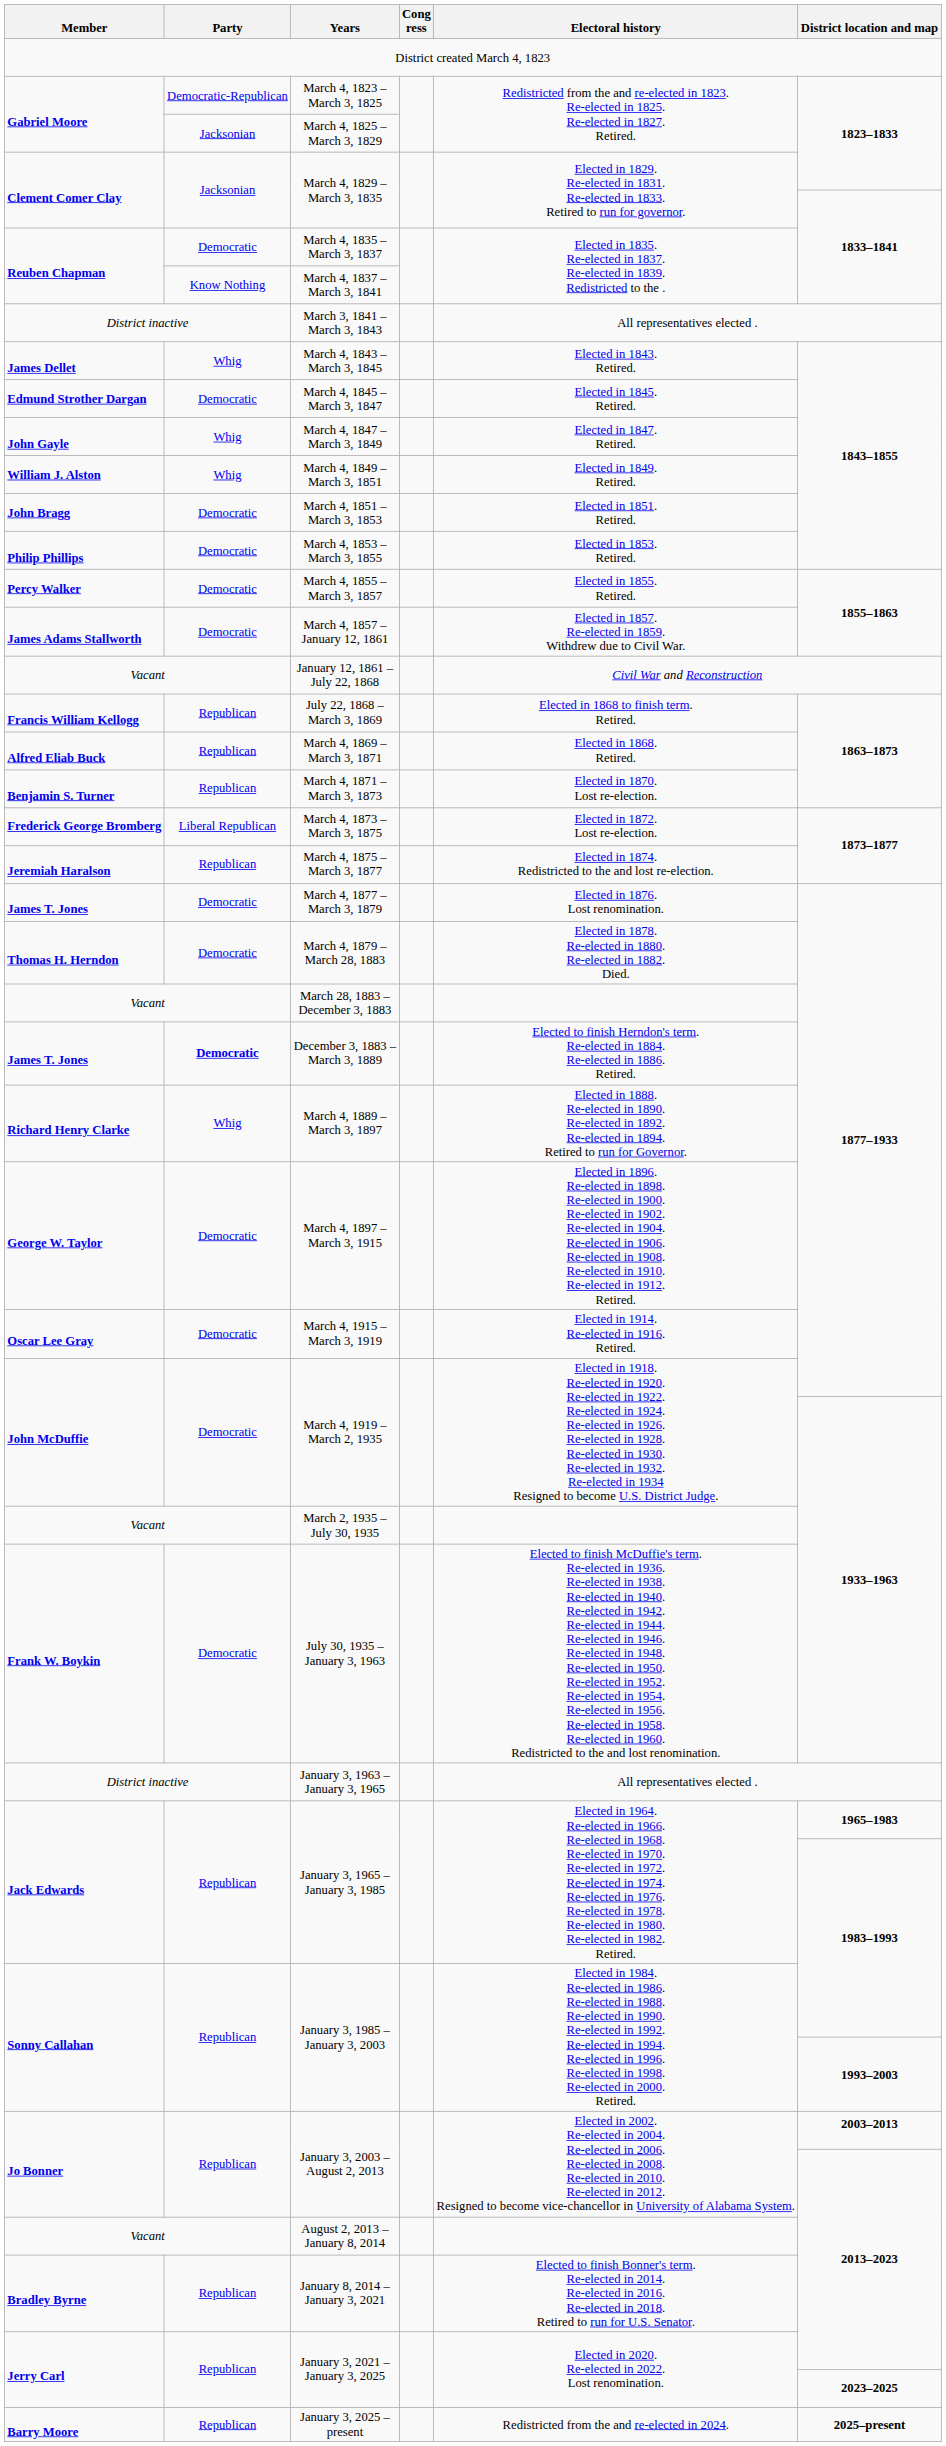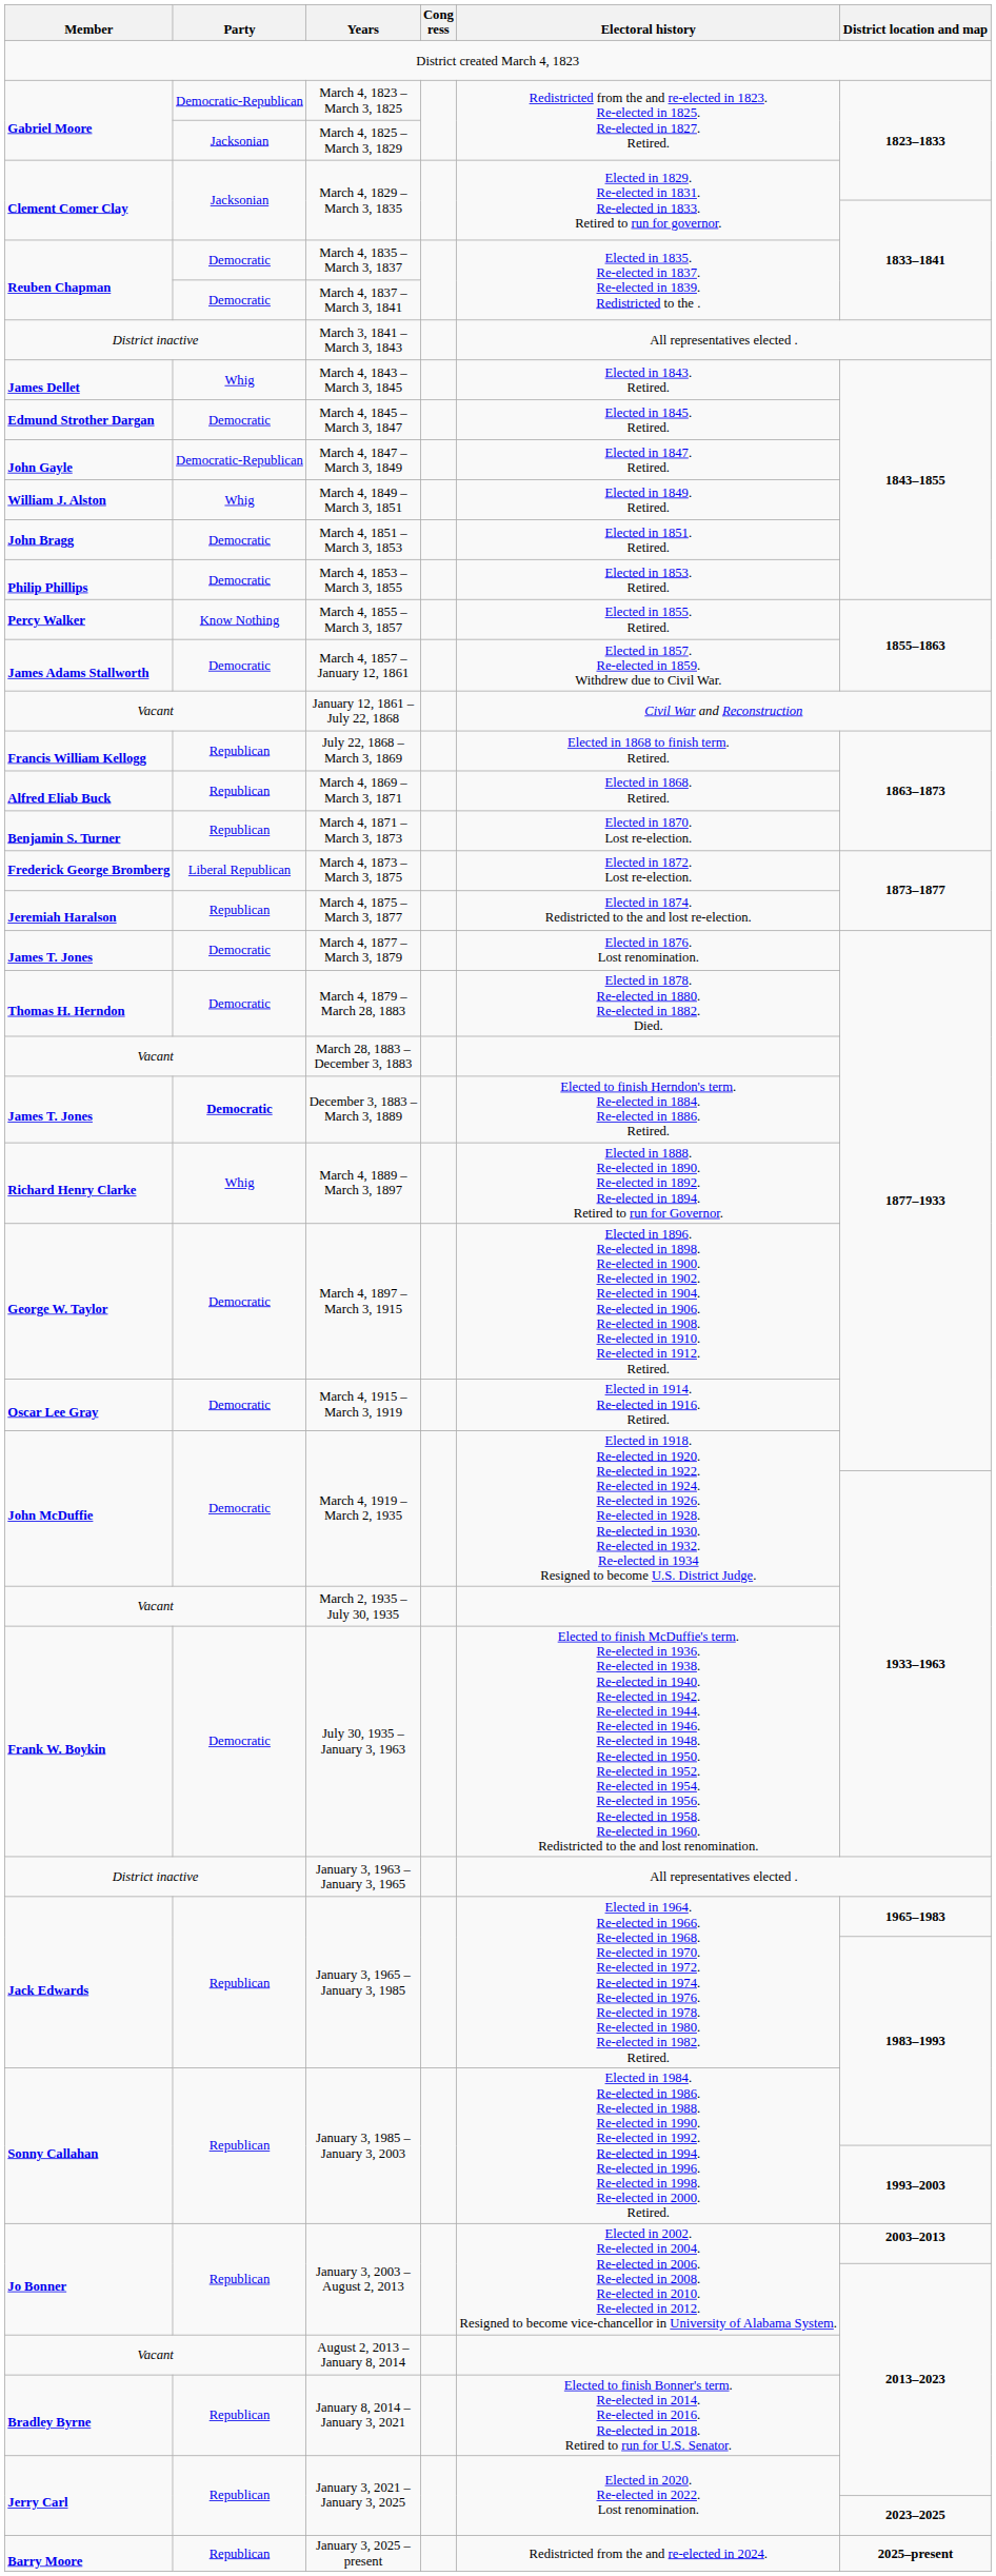 <table class=wikitable style=text-align:center>
 <tr valign=bottom>
 <th>Member</th>
 <th>Party</th>
 <th>Years</th>
 <th>Cong<br>ress</th>
 <th>Electoral history</th>
 <th>District location and map</th>
 </tr>
 <tr style="height:3em">
 <td colspan=6>District created March 4, 1823</td>
 </tr>
 <tr style="height:3em">
 <td align=left rowspan=2><br><strong><a href='#'>Gabriel Moore</a></strong><br></td>
 <td><a href='#'>Democratic-Republican</a></td>
 <td nowrap>March 4, 1823 –<br>March 3, 1825</td>
 <td rowspan=2></td>
 <td rowspan=2><a href='#'>Redistricted</a> from the  and <a href='#'>re-elected in 1823</a>.<br><a href='#'>Re-elected in 1825</a>.<br><a href='#'>Re-elected in 1827</a>.<br>Retired.</td>
 <td rowspan=3><strong>1823–1833</strong><br></td>
 </tr>
 <tr style="height:3em">
 <td><a href='#'>Jacksonian</a></td>
 <td nowrap>March 4, 1825 –<br>March 3, 1829</td>
 </tr>
 <tr style="height:3em">
 <td rowspan=2 align=left><br><strong><a href='#'>Clement Comer Clay</a></strong><br></td>
 <td rowspan=2 ><a href='#'>Jacksonian</a></td>
 <td nowrap rowspan=2>March 4, 1829 –<br>March 3, 1835</td>
 <td rowspan=2></td>
 <td rowspan=2><a href='#'>Elected in 1829</a>.<br><a href='#'>Re-elected in 1831</a>.<br><a href='#'>Re-elected in 1833</a>.<br>Retired to <a href='#'>run for governor</a>.</td>
 </tr>
 <tr style="height:3em">
 <td rowspan=3><strong>1833–1841</strong><br></td>
 </tr>
 <tr style="height:3em">
 <td rowspan=2 align=left><br><strong><a href='#'>Reuben Chapman</a></strong><br></td>
 <td><a href='#'>Democratic</a></td>
 <td nowrap>March 4, 1835 –<br>March 3, 1837</td>
 <td rowspan=2></td>
 <td rowspan=2><a href='#'>Elected in 1835</a>.<br><a href='#'>Re-elected in 1837</a>.<br><a href='#'>Re-elected in 1839</a>.<br><a href='#'>Redistricted</a> to the .</td>
 </tr>
 <tr style="height:3em">
-<td><a href='#'>Know Nothing</a></td>
+<td><a href='#'>Democratic</a></td>
 <td nowrap>March 4, 1837 –<br>March 3, 1841</td>
 </tr>
 <tr style="height:3em">
 <td colspan=2><em>District inactive</em></td>
 <td nowrap>March 3, 1841 –<br>March 3, 1843</td>
 <td></td>
 <td colspan=2>All representatives elected .</td>
 </tr>
 <tr style="height:3em">
 <td align=left><br><strong><a href='#'>James Dellet</a></strong><br></td>
 <td><a href='#'>Whig</a></td>
 <td nowrap>March 4, 1843 –<br>March 3, 1845</td>
 <td></td>
 <td><a href='#'>Elected in 1843</a>.<br>Retired.</td>
 <td rowspan=6><strong>1843–1855</strong><br></td>
 </tr>
 <tr style="height:3em">
 <td align=left><strong><a href='#'>Edmund Strother Dargan</a></strong><br></td>
 <td><a href='#'>Democratic</a></td>
 <td nowrap>March 4, 1845 –<br>March 3, 1847</td>
 <td></td>
 <td><a href='#'>Elected in 1845</a>.<br>Retired.</td>
 </tr>
 <tr style="height:3em">
 <td align=left><br><strong><a href='#'>John Gayle</a></strong><br></td>
-<td><a href='#'>Whig</a></td>
+<td><a href='#'>Democratic-Republican</a></td>
 <td nowrap>March 4, 1847 –<br>March 3, 1849</td>
 <td></td>
 <td><a href='#'>Elected in 1847</a>.<br>Retired.</td>
 </tr>
 <tr style="height:3em">
 <td align=left><strong><a href='#'>William J. Alston</a></strong><br></td>
 <td><a href='#'>Whig</a></td>
 <td nowrap>March 4, 1849 –<br>March 3, 1851</td>
 <td></td>
 <td><a href='#'>Elected in 1849</a>.<br>Retired.</td>
 </tr>
 <tr style="height:3em">
 <td align=left><strong><a href='#'>John Bragg</a></strong><br></td>
 <td><a href='#'>Democratic</a></td>
 <td nowrap>March 4, 1851 –<br>March 3, 1853</td>
 <td></td>
 <td><a href='#'>Elected in 1851</a>.<br>Retired.</td>
 </tr>
 <tr style="height:3em">
 <td align=left><br><strong><a href='#'>Philip Phillips</a></strong><br></td>
 <td><a href='#'>Democratic</a></td>
 <td nowrap>March 4, 1853 –<br>March 3, 1855</td>
 <td></td>
 <td><a href='#'>Elected in 1853</a>.<br>Retired.</td>
 </tr>
 <tr style="height:3em">
 <td align=left><strong><a href='#'>Percy Walker</a></strong><br></td>
-<td><a href='#'>Democratic</a></td>
+<td><a href='#'>Know Nothing</a></td>
 <td nowrap>March 4, 1855 –<br>March 3, 1857</td>
 <td></td>
 <td><a href='#'>Elected in 1855</a>.<br>Retired.</td>
 <td rowspan=2><strong>1855–1863</strong><br></td>
 </tr>
 <tr style="height:3em">
 <td align=left><br><strong><a href='#'>James Adams Stallworth</a></strong><br></td>
 <td><a href='#'>Democratic</a></td>
 <td nowrap>March 4, 1857 –<br>January 12, 1861</td>
 <td></td>
 <td><a href='#'>Elected in 1857</a>.<br><a href='#'>Re-elected in 1859</a>.<br>Withdrew due to Civil War.</td>
 </tr>
 <tr style="height:3em">
 <td colspan=2><em>Vacant</em></td>
 <td nowrap>January 12, 1861 –<br>July 22, 1868</td>
 <td></td>
 <td colspan=2><em><a href='#'>Civil War</a> and <a href='#'>Reconstruction</a></em></td>
 </tr>
 <tr style="height:3em">
 <td align=left><br><strong><a href='#'>Francis William Kellogg</a></strong><br></td>
 <td><a href='#'>Republican</a></td>
 <td nowrap>July 22, 1868 –<br>March 3, 1869</td>
 <td></td>
 <td><a href='#'>Elected in 1868 to finish term</a>.<br>Retired.</td>
 <td rowspan=3><strong>1863–1873</strong><br></td>
 </tr>
 <tr style="height:3em">
 <td align=left><br><strong><a href='#'>Alfred Eliab Buck</a></strong><br></td>
 <td><a href='#'>Republican</a></td>
 <td nowrap>March 4, 1869 –<br>March 3, 1871</td>
 <td></td>
 <td><a href='#'>Elected in 1868</a>.<br>Retired.</td>
 </tr>
 <tr style="height:3em">
 <td align=left><br><strong><a href='#'>Benjamin S. Turner</a></strong><br></td>
 <td><a href='#'>Republican</a></td>
 <td nowrap>March 4, 1871 –<br>March 3, 1873</td>
 <td></td>
 <td><a href='#'>Elected in 1870</a>.<br>Lost re-election.</td>
 </tr>
 <tr style="height:3em">
 <td align=left><strong><a href='#'>Frederick George Bromberg</a></strong><br></td>
 <td><a href='#'>Liberal Republican</a></td>
 <td nowrap>March 4, 1873 –<br>March 3, 1875</td>
 <td></td>
 <td><a href='#'>Elected in 1872</a>.<br>Lost re-election.</td>
 <td rowspan=2><strong>1873–1877</strong><br></td>
 </tr>
 <tr style="height:3em">
 <td align=left><br><strong><a href='#'>Jeremiah Haralson</a></strong><br></td>
 <td><a href='#'>Republican</a></td>
 <td nowrap>March 4, 1875 –<br>March 3, 1877</td>
 <td></td>
 <td><a href='#'>Elected in 1874</a>.<br>Redistricted to the  and lost re-election.</td>
 </tr>
 <tr style="height:3em">
 <td align=left><br><strong><a href='#'>James T. Jones</a></strong><br></td>
 <td><a href='#'>Democratic</a></td>
 <td nowrap>March 4, 1877 –<br>March 3, 1879</td>
 <td></td>
 <td><a href='#'>Elected in 1876</a>.<br>Lost renomination.</td>
 <td rowspan=8><strong>1877–1933</strong><br></td>
 </tr>
 <tr style="height:3em">
 <td align=left><br><strong><a href='#'>Thomas H. Herndon</a></strong><br></td>
 <td><a href='#'>Democratic</a></td>
 <td nowrap>March 4, 1879 –<br>March 28, 1883</td>
 <td></td>
 <td><a href='#'>Elected in 1878</a>.<br><a href='#'>Re-elected in 1880</a>.<br><a href='#'>Re-elected in 1882</a>.<br>Died.</td>
 </tr>
 <tr style="height:3em">
 <td colspan=2><em>Vacant</em></td>
 <td nowrap>March 28, 1883 –<br>December 3, 1883</td>
 <td></td>
 </tr>
 <tr style="height:3em">
 <td align=left><br><strong><a href='#'>James T. Jones</a></strong><br></td>
 <td><strong><a href='#'>Democratic</a></strong></td>
 <td nowrap>December 3, 1883 –<br>March 3, 1889</td>
 <td></td>
 <td><a href='#'>Elected to finish Herndon's term</a>.<br><a href='#'>Re-elected in 1884</a>.<br><a href='#'>Re-elected in 1886</a>.<br>Retired.</td>
 </tr>
 <tr style="height:3em">
 <td align=left><br><strong><a href='#'>Richard Henry Clarke</a></strong><br></td>
 <td><a href='#'>Whig</a></td>
 <td nowrap>March 4, 1889 –<br>March 3, 1897</td>
 <td></td>
 <td><a href='#'>Elected in 1888</a>.<br><a href='#'>Re-elected in 1890</a>.<br><a href='#'>Re-elected in 1892</a>.<br><a href='#'>Re-elected in 1894</a>.<br>Retired to <a href='#'>run for Governor</a>.</td>
 </tr>
 <tr style="height:3em">
 <td align=left><br><strong><a href='#'>George W. Taylor</a></strong><br></td>
 <td><a href='#'>Democratic</a></td>
 <td nowrap>March 4, 1897 –<br>March 3, 1915</td>
 <td></td>
 <td><a href='#'>Elected in 1896</a>.<br><a href='#'>Re-elected in 1898</a>.<br><a href='#'>Re-elected in 1900</a>.<br><a href='#'>Re-elected in 1902</a>.<br><a href='#'>Re-elected in 1904</a>.<br><a href='#'>Re-elected in 1906</a>.<br><a href='#'>Re-elected in 1908</a>.<br><a href='#'>Re-elected in 1910</a>.<br><a href='#'>Re-elected in 1912</a>.<br>Retired.</td>
 </tr>
 <tr style="height:3em">
 <td align=left><br><strong><a href='#'>Oscar Lee Gray</a></strong><br></td>
 <td><a href='#'>Democratic</a></td>
 <td nowrap>March 4, 1915 –<br>March 3, 1919</td>
 <td></td>
 <td><a href='#'>Elected in 1914</a>.<br><a href='#'>Re-elected in 1916</a>.<br>Retired.</td>
 </tr>
 <tr style="height:3em">
 <td rowspan=2 align=left><br><strong><a href='#'>John McDuffie</a></strong><br></td>
 <td rowspan=2 ><a href='#'>Democratic</a></td>
 <td rowspan=2 nowrap>March 4, 1919 –<br>March 2, 1935</td>
 <td rowspan=2></td>
 <td rowspan=2><a href='#'>Elected in 1918</a>.<br><a href='#'>Re-elected in 1920</a>.<br><a href='#'>Re-elected in 1922</a>.<br><a href='#'>Re-elected in 1924</a>.<br><a href='#'>Re-elected in 1926</a>.<br><a href='#'>Re-elected in 1928</a>.<br><a href='#'>Re-elected in 1930</a>.<br><a href='#'>Re-elected in 1932</a>.<br><a href='#'>Re-elected in 1934</a><br>Resigned to become <a href='#'>U.S. District Judge</a>.</td>
 </tr>
 <tr style="height:3em">
 <td rowspan=3><strong>1933–1963</strong><br></td>
 </tr>
 <tr style="height:3em">
 <td colspan=2><em>Vacant</em></td>
 <td nowrap>March 2, 1935 –<br>July 30, 1935</td>
 <td></td>
 </tr>
 <tr style="height:3em">
 <td align=left><br><strong><a href='#'>Frank W. Boykin</a></strong><br></td>
 <td><a href='#'>Democratic</a></td>
 <td nowrap>July 30, 1935 –<br>January 3, 1963</td>
 <td></td>
 <td><a href='#'>Elected to finish McDuffie's term</a>.<br><a href='#'>Re-elected in 1936</a>.<br><a href='#'>Re-elected in 1938</a>.<br><a href='#'>Re-elected in 1940</a>.<br><a href='#'>Re-elected in 1942</a>.<br><a href='#'>Re-elected in 1944</a>.<br><a href='#'>Re-elected in 1946</a>.<br><a href='#'>Re-elected in 1948</a>.<br><a href='#'>Re-elected in 1950</a>.<br><a href='#'>Re-elected in 1952</a>.<br><a href='#'>Re-elected in 1954</a>.<br><a href='#'>Re-elected in 1956</a>.<br><a href='#'>Re-elected in 1958</a>.<br><a href='#'>Re-elected in 1960</a>.<br>Redistricted to the  and lost renomination.</td>
 </tr>
 <tr style="height:3em">
 <td colspan=2><em>District inactive</em></td>
 <td nowrap>January 3, 1963 –<br>January 3, 1965</td>
 <td></td>
 <td colspan=2>All representatives elected .</td>
 </tr>
 <tr style="height:3em">
 <td rowspan=2 align=left><br><strong><a href='#'>Jack Edwards</a></strong><br></td>
 <td rowspan=2 ><a href='#'>Republican</a></td>
 <td rowspan=2 nowrap>January 3, 1965 –<br>January 3, 1985</td>
 <td rowspan=2></td>
 <td rowspan=2><a href='#'>Elected in 1964</a>.<br><a href='#'>Re-elected in 1966</a>.<br><a href='#'>Re-elected in 1968</a>.<br><a href='#'>Re-elected in 1970</a>.<br><a href='#'>Re-elected in 1972</a>.<br><a href='#'>Re-elected in 1974</a>.<br><a href='#'>Re-elected in 1976</a>.<br><a href='#'>Re-elected in 1978</a>.<br><a href='#'>Re-elected in 1980</a>.<br><a href='#'>Re-elected in 1982</a>.<br>Retired.</td>
 <td><strong>1965–1983</strong><br></td>
 </tr>
 <tr style="height:3em">
 <td rowspan=2><strong>1983–1993</strong><br></td>
 </tr>
 <tr style="height:3em">
 <td rowspan=2 align=left><br><strong><a href='#'>Sonny Callahan</a></strong><br></td>
 <td rowspan=2 ><a href='#'>Republican</a></td>
 <td rowspan=2 nowrap>January 3, 1985 –<br>January 3, 2003</td>
 <td rowspan=2></td>
 <td rowspan=2><a href='#'>Elected in 1984</a>.<br><a href='#'>Re-elected in 1986</a>.<br><a href='#'>Re-elected in 1988</a>.<br><a href='#'>Re-elected in 1990</a>.<br><a href='#'>Re-elected in 1992</a>.<br><a href='#'>Re-elected in 1994</a>.<br><a href='#'>Re-elected in 1996</a>.<br><a href='#'>Re-elected in 1998</a>.<br><a href='#'>Re-elected in 2000</a>.<br>Retired.</td>
 </tr>
 <tr style="height:3em">
 <td><strong>1993–2003</strong><br></td>
 </tr>
 <tr style="height:3em">
 <td rowspan=2 align=left><br><strong><a href='#'>Jo Bonner</a></strong><br></td>
 <td rowspan=2 ><a href='#'>Republican</a></td>
 <td rowspan=2 nowrap>January 3, 2003 –<br>August 2, 2013</td>
 <td rowspan=2></td>
 <td rowspan=2><a href='#'>Elected in 2002</a>.<br><a href='#'>Re-elected in 2004</a>.<br><a href='#'>Re-elected in 2006</a>.<br><a href='#'>Re-elected in 2008</a>.<br><a href='#'>Re-elected in 2010</a>.<br><a href='#'>Re-elected in 2012</a>.<br>Resigned to become vice-chancellor in <a href='#'>University of Alabama System</a>.</td>
 <td><strong>2003–2013</strong><br><br></td>
 </tr>
 <tr style="height:3em">
 <td rowspan=4><strong>2013–2023</strong><br></td>
 </tr>
 <tr style="height:3em">
 <td colspan=2><em>Vacant</em></td>
 <td nowrap>August 2, 2013 –<br>January 8, 2014</td>
 <td></td>
 </tr>
 <tr style="height:3em">
 <td align=left><br><strong><a href='#'>Bradley Byrne</a></strong><br></td>
 <td><a href='#'>Republican</a></td>
 <td nowrap>January 8, 2014 –<br>January 3, 2021</td>
 <td></td>
 <td><a href='#'>Elected to finish Bonner's term</a>.<br><a href='#'>Re-elected in 2014</a>.<br><a href='#'>Re-elected in 2016</a>.<br><a href='#'>Re-elected in 2018</a>.<br>Retired to <a href='#'>run for U.S. Senator</a>.</td>
 </tr>
 <tr style="height:3em">
 <td rowspan="2" align="left"><br><strong><a href='#'>Jerry Carl</a></strong><br></td>
 <td rowspan=2 ><a href='#'>Republican</a></td>
 <td rowspan="2" nowrap="">January 3, 2021 –<br>January 3, 2025</td>
 <td rowspan="2"></td>
 <td rowspan="2"><a href='#'>Elected in 2020</a>.<br><a href='#'>Re-elected in 2022</a>.<br>Lost renomination.</td>
 </tr>
 <tr style="height:3em">
 <td><strong>2023–2025</strong><br></td>
 </tr>
 <tr>
 <td align=left><br><a href='#'><strong>Barry Moore</strong></a><br></td>
 <td><a href='#'>Republican</a></td>
 <td nowrap>January 3, 2025 –<br>present</td>
 <td></td>
 <td>Redistricted from the  and <a href='#'>re-elected in 2024</a>.</td>
 <td><strong>2025–present</strong><br></td>
 </tr>
 </table>
